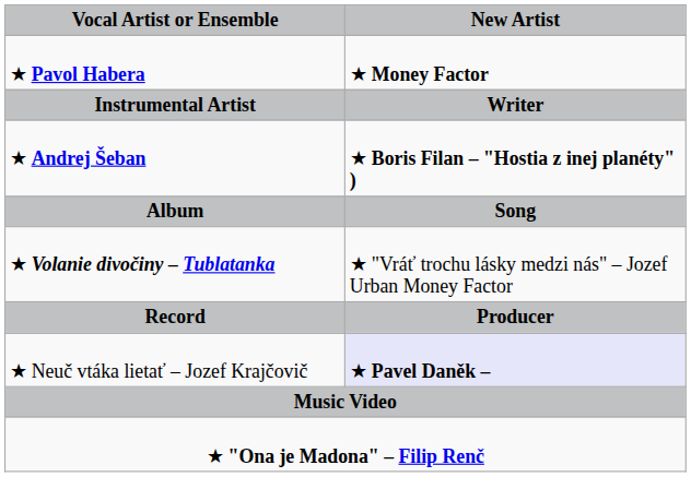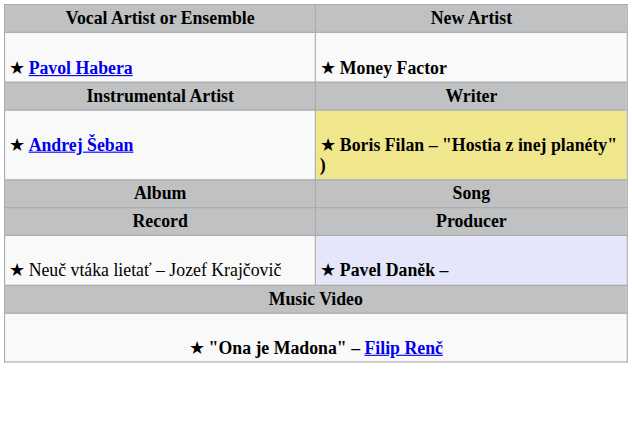 <table class=wikitable>
 <tr>
 <th style=background:#BFC1C2 width=273>Vocal Artist or Ensemble</th>
 <th style=background:#BFC1C2 width=273>New Artist</th>
 </tr>
 <tr>
 <td scope=row valign=top><br>★ <strong><a href='#'>Pavol Habera</a></strong></td>
 <td scope=row valign=top><br>★ <strong>Money Factor</strong></td>
 </tr>
 <tr>
 <th style=background:#BFC1C2 width=273>Instrumental Artist</th>
 <th style=background:#BFC1C2 width=273>Writer</th>
 </tr>
 <tr>
 <td scope=row valign=top><br>★ <strong><a href='#'>Andrej Šeban</a></strong></td>
-<td scope=row valign=top><br>★ <strong>Boris Filan – "Hostia z inej planéty" )</strong></td>
+<td scope=row valign=top style="background: khaki;"><br>★ <strong>Boris Filan – "Hostia z inej planéty" )</strong></td>
 </tr>
 <tr>
 <th style=background:#BFC1C2 width=273>Album</th>
 <th style=background:#BFC1C2 width=273>Song</th>
-</tr>
-<tr>
-<td scope=row valign=top><br>★ <strong><em>Volanie divočiny<em> – <a href='#'>Tublatanka</a><strong></td>
-<td scope=row valign=top><br>★ </strong>"Vráť trochu lásky medzi nás"  – Jozef Urban <strong></strong>Money Factor <strong></td>
 </tr>
 <tr>
 <th style=background:#BFC1C2 width=273>Record</th>
 <th style=background:#BFC1C2 width=273>Producer</th>
 </tr>
 <tr>
 <td scope=row valign=top><br>★ </em></strong>Neuč vtáka lietať</em>  – Jozef Krajčovič</strong></td>
 <td scope=row valign=top style="background: lavender;"><br>★ <strong>Pavel Daněk – </strong></td>
 </tr>
 <tr>
 <th colspan=2 style=background:#BFC1C2 width=546>Music Video</th>
 </tr>
 <tr>
 <td colspan=2 scope=row valign=top align=center><br>★ <strong>"Ona je Madona"  – <a href='#'>Filip Renč</a></strong></td>
 </tr>
 </table>
